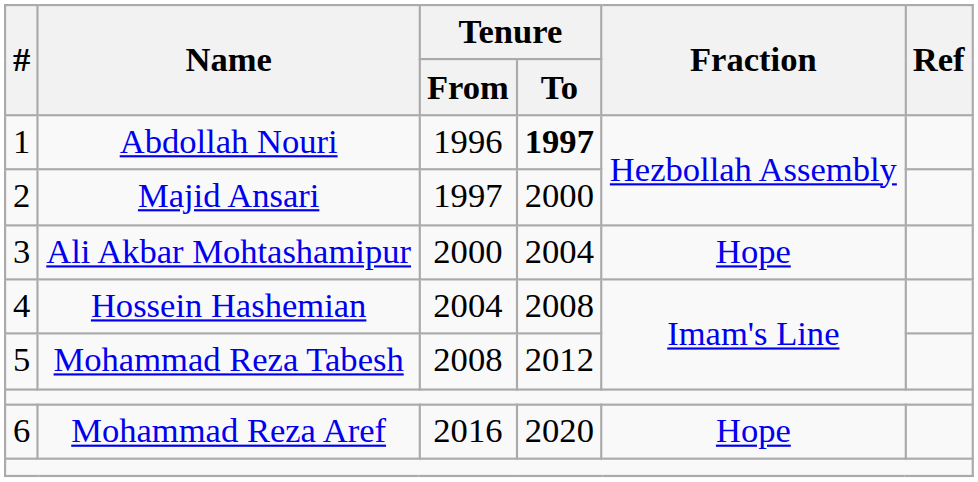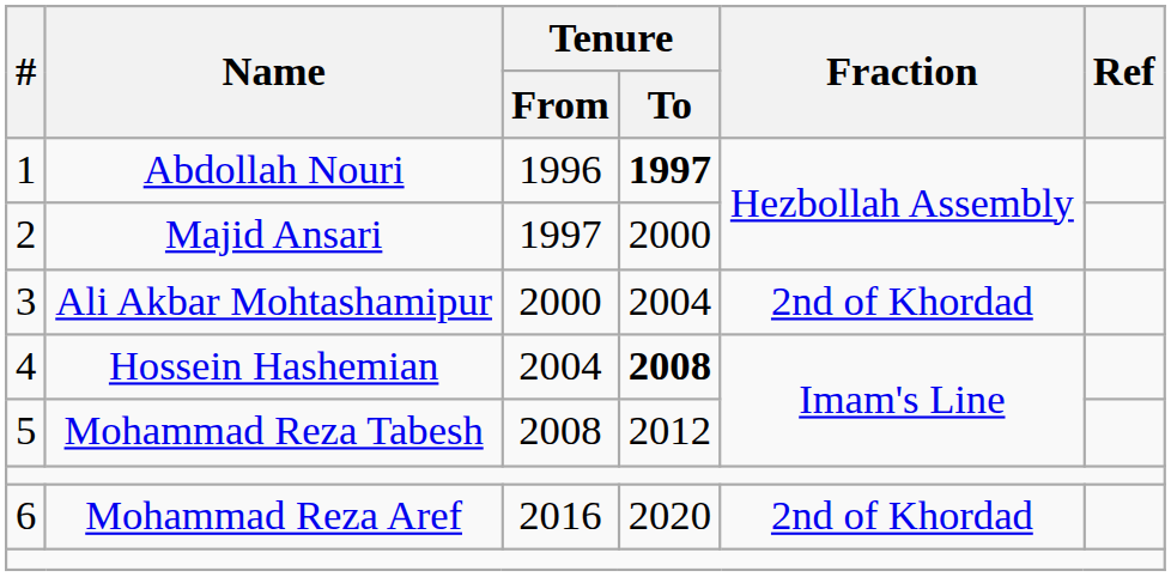 <table class="wikitable" style="text-align:center">
 <tr>
 <th rowspan=2>#</th>
 <th rowspan=2>Name</th>
 <th colspan=2>Tenure</th>
 <th rowspan=2>Fraction</th>
 <th rowspan=2>Ref</th>
 </tr>
 <tr>
 <th>From</th>
 <th>To</th>
 </tr>
 <tr>
 <td>1</td>
 <td><a href='#'>Abdollah Nouri</a></td>
 <td>1996</td>
 <td><strong>1997</strong></td>
 <td rowspan=2><a href='#'>Hezbollah Assembly</a></td>
 <td></td>
 </tr>
 <tr>
 <td>2</td>
 <td><a href='#'>Majid Ansari</a></td>
 <td>1997</td>
 <td>2000</td>
 <td></td>
 </tr>
 <tr>
 <td>3</td>
 <td><a href='#'>Ali Akbar Mohtashamipur</a></td>
 <td>2000</td>
 <td>2004</td>
-<td><a href='#'>Hope</a></td>
+<td><a href='#'>2nd of Khordad</a></td>
 <td></td>
 </tr>
 <tr>
 <td>4</td>
 <td><a href='#'>Hossein Hashemian</a></td>
 <td>2004</td>
-<td>2008</td>
+<td><strong>2008</strong></td>
 <td rowspan=2><a href='#'>Imam's Line</a></td>
 <td></td>
 </tr>
 <tr>
 <td>5</td>
 <td><a href='#'>Mohammad Reza Tabesh</a></td>
 <td>2008</td>
 <td>2012</td>
 <td></td>
 </tr>
 <tr>
 <td colspan="6"><em></em></td>
 </tr>
 <tr>
 <td>6</td>
 <td><a href='#'>Mohammad Reza Aref</a></td>
 <td>2016</td>
 <td>2020</td>
-<td><a href='#'>Hope</a></td>
+<td><a href='#'>2nd of Khordad</a></td>
 <td></td>
 </tr>
 <tr>
 <td colspan="6"><em></em></td>
 </tr>
 </table>
